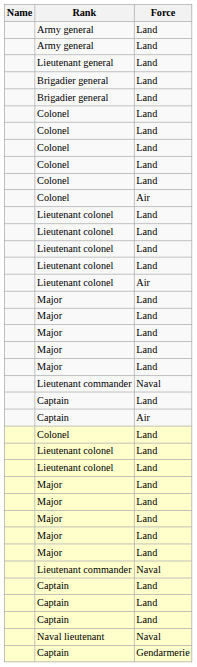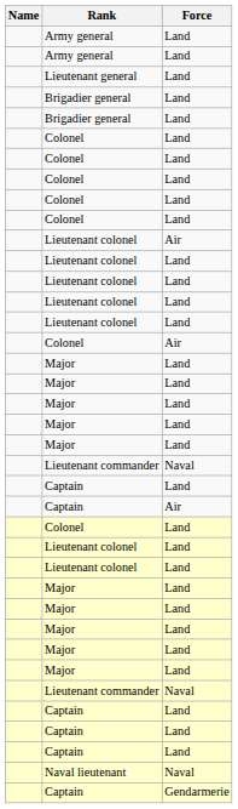 <table class="wikitable sortable" style="font-size:90%">
 <tr>
 <th>Name</th>
 <th>Rank</th>
 <th>Force</th>
 </tr>
 <tr>
 <td></td>
 <td>Army general</td>
 <td>Land</td>
 </tr>
 <tr>
 <td></td>
 <td>Army general</td>
 <td>Land</td>
 </tr>
 <tr>
 <td></td>
 <td>Lieutenant general</td>
 <td>Land</td>
 </tr>
 <tr>
 <td></td>
 <td>Brigadier general</td>
 <td>Land</td>
 </tr>
 <tr>
 <td></td>
 <td>Brigadier general</td>
 <td>Land</td>
 </tr>
 <tr>
 <td></td>
 <td>Colonel</td>
 <td>Land</td>
 </tr>
 <tr>
 <td></td>
 <td>Colonel</td>
 <td>Land</td>
 </tr>
 <tr>
 <td></td>
 <td>Colonel</td>
 <td>Land</td>
 </tr>
 <tr>
 <td></td>
 <td>Colonel</td>
 <td>Land</td>
 </tr>
 <tr>
 <td></td>
 <td>Colonel</td>
 <td>Land</td>
 </tr>
 <tr>
 <td></td>
-<td>Colonel</td>
+<td>Lieutenant colonel</td>
 <td>Air</td>
 </tr>
 <tr>
 <td></td>
 <td>Lieutenant colonel</td>
 <td>Land</td>
 </tr>
 <tr>
 <td></td>
 <td>Lieutenant colonel</td>
 <td>Land</td>
 </tr>
 <tr>
 <td></td>
 <td>Lieutenant colonel</td>
 <td>Land</td>
 </tr>
 <tr>
 <td></td>
 <td>Lieutenant colonel</td>
 <td>Land</td>
 </tr>
 <tr>
 <td></td>
-<td>Lieutenant colonel</td>
+<td>Colonel</td>
 <td>Air</td>
 </tr>
 <tr>
 <td></td>
 <td>Major</td>
 <td>Land</td>
 </tr>
 <tr>
 <td></td>
 <td>Major</td>
 <td>Land</td>
 </tr>
 <tr>
 <td></td>
 <td>Major</td>
 <td>Land</td>
 </tr>
 <tr>
 <td></td>
 <td>Major</td>
 <td>Land</td>
 </tr>
 <tr>
 <td></td>
 <td>Major</td>
 <td>Land</td>
 </tr>
 <tr>
 <td></td>
 <td>Lieutenant commander</td>
 <td>Naval</td>
 </tr>
 <tr>
 <td></td>
 <td>Captain</td>
 <td>Land</td>
 </tr>
 <tr>
 <td></td>
 <td>Captain</td>
 <td>Air</td>
 </tr>
 <tr bgcolor=#FFFFCC>
 <td></td>
 <td>Colonel</td>
 <td>Land</td>
 </tr>
 <tr bgcolor=#FFFFCC>
 <td></td>
 <td>Lieutenant colonel</td>
 <td>Land</td>
 </tr>
 <tr bgcolor=#FFFFCC>
 <td></td>
 <td>Lieutenant colonel</td>
 <td>Land</td>
 </tr>
 <tr bgcolor=#FFFFCC>
 <td></td>
 <td>Major</td>
 <td>Land</td>
 </tr>
 <tr bgcolor=#FFFFCC>
 <td></td>
 <td>Major</td>
 <td>Land</td>
 </tr>
 <tr bgcolor=#FFFFCC>
 <td></td>
 <td>Major</td>
 <td>Land</td>
 </tr>
 <tr bgcolor=#FFFFCC>
 <td></td>
 <td>Major</td>
 <td>Land</td>
 </tr>
 <tr bgcolor=#FFFFCC>
 <td></td>
 <td>Major</td>
 <td>Land</td>
 </tr>
 <tr bgcolor=#FFFFCC>
 <td></td>
 <td>Lieutenant commander</td>
 <td>Naval</td>
 </tr>
 <tr bgcolor=#FFFFCC>
 <td></td>
 <td>Captain</td>
 <td>Land</td>
 </tr>
 <tr bgcolor=#FFFFCC>
 <td></td>
 <td>Captain</td>
 <td>Land</td>
 </tr>
 <tr bgcolor=#FFFFCC>
 <td></td>
 <td>Captain</td>
 <td>Land</td>
 </tr>
 <tr bgcolor=#FFFFCC>
 <td></td>
 <td>Naval lieutenant</td>
 <td>Naval</td>
 </tr>
 <tr bgcolor=#FFFFCC>
 <td></td>
 <td>Captain</td>
 <td>Gendarmerie</td>
 </tr>
 </table>
